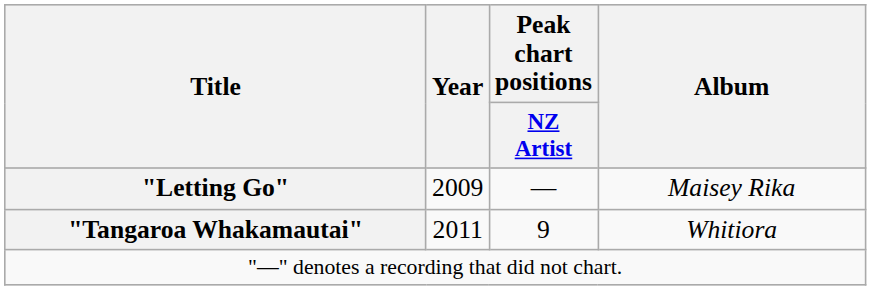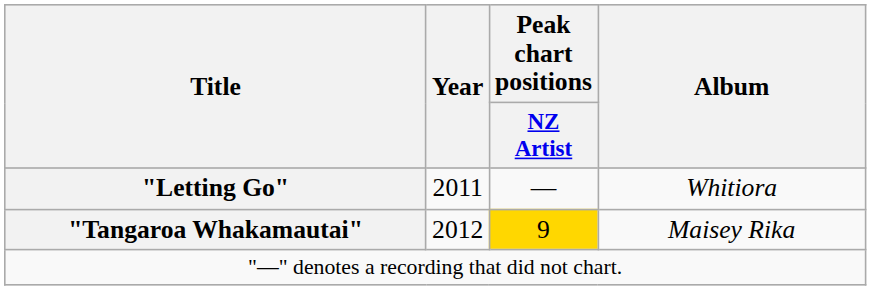 <table class="wikitable plainrowheaders" style="text-align:center;">
 <tr>
 <th scope="col" rowspan="2" style="width:16em;">Title</th>
 <th scope="col" rowspan="2" style="width:1em;">Year</th>
 <th scope="col" colspan="1">Peak chart positions</th>
 <th scope="col" rowspan="2" style="width:10em;">Album</th>
 </tr>
 <tr>
 <th scope="col" style="width:3em;font-size:90%;"><a href='#'>NZ<br>Artist</a><br></th>
 </tr>
 <tr>
 <th scope="row">"Letting Go"</th>
-<td>2009</td>
+<td>2011</td>
 <td>—</td>
-<td><em>Maisey Rika</em></td>
+<td><em>Whitiora</em></td>
 </tr>
 <tr>
 <th scope="row">"Tangaroa Whakamautai"</th>
-<td>2011</td>
-<td>9</td>
-<td><em>Whitiora</em></td>
+<td>2012</td>
+<td style="background: gold;">9</td>
+<td><em>Maisey Rika</em></td>
 </tr>
 <tr>
 <td colspan="8" style="font-size:85%;">"—" denotes a recording that did not chart.</td>
 </tr>
 </table>
